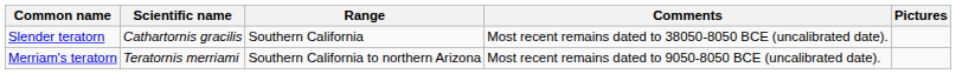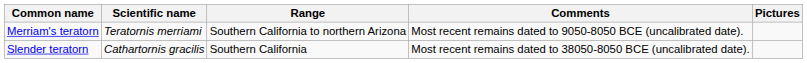 <table class="wikitable sortable">
 <tr>
 <th>Common name</th>
 <th>Scientific name</th>
 <th>Range</th>
 <th class="unsortable">Comments</th>
 <th>Pictures</th>
 </tr>
 <tr>
+<td><a href='#'>Merriam's teratorn</a></td>
+<td><em>Teratornis merriami</em></td>
+<td>Southern California to northern Arizona</td>
+<td>Most recent remains dated to 9050-8050 BCE (uncalibrated date).</td>
+<td></td>
+</tr>
+<tr>
 <td><a href='#'>Slender teratorn</a></td>
 <td><em>Cathartornis gracilis</em></td>
 <td>Southern California</td>
 <td>Most recent remains dated to 38050-8050 BCE (uncalibrated date).</td>
 <td></td>
 </tr>
-<tr>
-<td><a href='#'>Merriam's teratorn</a></td>
-<td><em>Teratornis merriami</em></td>
-<td>Southern California to northern Arizona</td>
-<td>Most recent remains dated to 9050-8050 BCE (uncalibrated date).</td>
-<td></td>
-</tr>
 </table>
